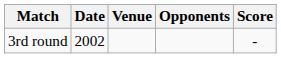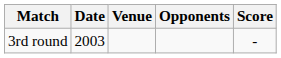 <table class="wikitable" style="text-align:center;">
 <tr>
 <th>Match</th>
 <th>Date</th>
 <th>Venue</th>
 <th>Opponents</th>
 <th>Score</th>
 </tr>
 <tr>
 <td>3rd round</td>
-<td>2002</td>
+<td>2003</td>
 <td></td>
 <td></td>
 <td>-</td>
 </tr>
 </table>
